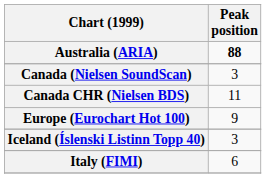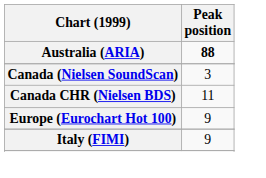 <table class="wikitable sortable plainrowheaders" style="text-align:center">
 <tr>
 <th>Chart (1999)</th>
 <th>Peak<br>position</th>
 </tr>
 <tr>
 <th scope="row">Australia (<a href='#'>ARIA</a>)</th>
 <td><strong>88</strong></td>
 </tr>
 <tr>
 </tr>
 <tr>
 </tr>
 <tr>
 <th scope="row">Canada (<a href='#'>Nielsen SoundScan</a>)</th>
 <td>3</td>
 </tr>
 <tr>
 <th scope="row">Canada CHR (<a href='#'>Nielsen BDS</a>)</th>
 <td style="text-align:center">11</td>
 </tr>
 <tr>
 <th scope="row">Europe (<a href='#'>Eurochart Hot 100</a>)</th>
 <td>9</td>
 </tr>
 <tr>
 </tr>
 <tr>
 </tr>
 <tr>
-<th scope="row">Iceland (<a href='#'>Íslenski Listinn Topp 40</a>)</th>
-<td>3</td>
-</tr>
-<tr>
 </tr>
 <tr>
 <th scope="row">Italy (<a href='#'>FIMI</a>)</th>
-<td>6</td>
+<td>9</td>
 </tr>
 <tr>
 </tr>
 <tr>
 </tr>
 <tr>
 </tr>
 <tr>
 </tr>
 <tr>
 </tr>
 <tr>
 </tr>
 <tr>
 </tr>
 <tr>
 </tr>
 <tr>
 </tr>
 <tr>
 </tr>
 <tr>
 </tr>
 <tr>
 </tr>
 <tr>
 </tr>
 <tr>
 </tr>
 <tr>
 </tr>
 </table>
